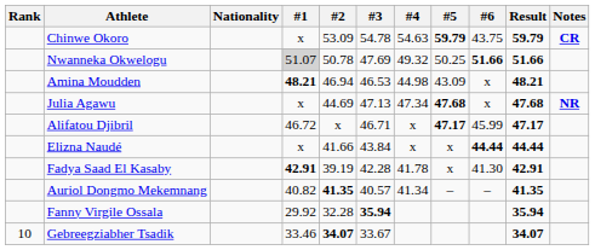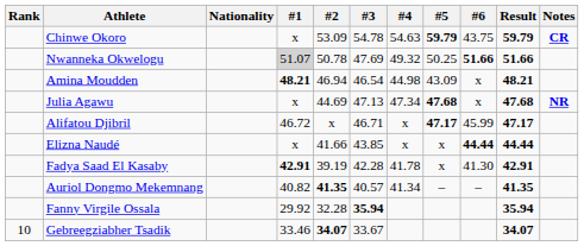 <table class="wikitable sortable" style="text-align:center">
 <tr>
 <th>Rank</th>
 <th>Athlete</th>
 <th>Nationality</th>
 <th>#1</th>
 <th>#2</th>
 <th>#3</th>
 <th>#4</th>
 <th>#5</th>
 <th>#6</th>
 <th>Result</th>
 <th>Notes</th>
 </tr>
 <tr>
 <td></td>
 <td align="left"><a href='#'>Chinwe Okoro</a></td>
 <td align=left></td>
 <td>x</td>
 <td>53.09</td>
 <td>54.78</td>
 <td>54.63</td>
 <td><strong>59.79</strong></td>
 <td>43.75</td>
 <td><strong>59.79</strong></td>
 <td><strong><a href='#'>CR</a></strong></td>
 </tr>
 <tr>
 <td></td>
 <td align="left"><a href='#'>Nwanneka Okwelogu</a></td>
 <td align=left></td>
 <td style="background: lightgrey;">51.07</td>
 <td>50.78</td>
 <td>47.69</td>
 <td>49.32</td>
 <td>50.25</td>
 <td><strong>51.66</strong></td>
 <td><strong>51.66</strong></td>
 <td></td>
 </tr>
 <tr>
 <td></td>
 <td align="left"><a href='#'>Amina Moudden</a></td>
 <td align=left></td>
 <td><strong>48.21</strong></td>
 <td>46.94</td>
-<td>46.53</td>
+<td>46.54</td>
 <td>44.98</td>
 <td>43.09</td>
 <td>x</td>
 <td><strong>48.21</strong></td>
 <td></td>
 </tr>
 <tr>
 <td></td>
 <td align="left"><a href='#'>Julia Agawu</a></td>
 <td align=left></td>
 <td>x</td>
 <td>44.69</td>
 <td>47.13</td>
 <td>47.34</td>
 <td><strong>47.68</strong></td>
 <td>x</td>
 <td><strong>47.68</strong></td>
 <td><strong><a href='#'>NR</a></strong></td>
 </tr>
 <tr>
 <td></td>
 <td align="left"><a href='#'>Alifatou Djibril</a></td>
 <td align=left></td>
 <td>46.72</td>
 <td>x</td>
 <td>46.71</td>
 <td>x</td>
 <td><strong>47.17</strong></td>
 <td>45.99</td>
 <td><strong>47.17</strong></td>
 <td></td>
 </tr>
 <tr>
 <td></td>
 <td align="left"><a href='#'>Elizna Naudé</a></td>
 <td align=left></td>
 <td>x</td>
 <td>41.66</td>
-<td>43.84</td>
+<td>43.85</td>
 <td>x</td>
 <td>x</td>
 <td><strong>44.44</strong></td>
 <td><strong>44.44</strong></td>
 <td></td>
 </tr>
 <tr>
 <td></td>
 <td align="left"><a href='#'>Fadya Saad El Kasaby</a></td>
 <td align=left></td>
 <td><strong>42.91</strong></td>
 <td>39.19</td>
 <td>42.28</td>
 <td>41.78</td>
 <td>x</td>
 <td>41.30</td>
 <td><strong>42.91</strong></td>
 <td></td>
 </tr>
 <tr>
 <td></td>
 <td align="left"><a href='#'>Auriol Dongmo Mekemnang</a></td>
 <td align=left></td>
 <td>40.82</td>
 <td><strong>41.35</strong></td>
 <td>40.57</td>
 <td>41.34</td>
 <td>–</td>
 <td>–</td>
 <td><strong>41.35</strong></td>
 <td></td>
 </tr>
 <tr>
 <td></td>
 <td align="left"><a href='#'>Fanny Virgile Ossala</a></td>
 <td align=left></td>
 <td>29.92</td>
 <td>32.28</td>
 <td><strong>35.94</strong></td>
 <td></td>
 <td></td>
 <td></td>
 <td><strong>35.94</strong></td>
 <td></td>
 </tr>
 <tr>
 <td>10</td>
 <td align="left"><a href='#'>Gebreegziabher Tsadik</a></td>
 <td align=left></td>
 <td>33.46</td>
 <td><strong>34.07</strong></td>
 <td>33.67</td>
 <td></td>
 <td></td>
 <td></td>
 <td><strong>34.07</strong></td>
 <td></td>
 </tr>
 </table>
